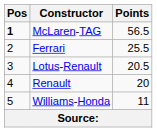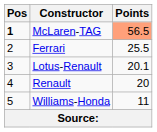 <table class="wikitable" style="font-size: 95%;">
 <tr>
 <th>Pos</th>
 <th>Constructor</th>
 <th>Points</th>
 </tr>
 <tr>
 <td><strong>1</strong></td>
 <td> <a href='#'>McLaren</a>-<a href='#'>TAG</a></td>
-<td align="right">56.5</td>
+<td align="right" style="background: lightsalmon;">56.5</td>
 </tr>
 <tr>
 <td>2</td>
 <td> <a href='#'>Ferrari</a></td>
 <td align="right">25.5</td>
 </tr>
 <tr>
 <td>3</td>
 <td> <a href='#'>Lotus</a>-<a href='#'>Renault</a></td>
-<td align="right">20.5</td>
+<td align="right">20.1</td>
 </tr>
 <tr>
 <td>4</td>
 <td> <a href='#'>Renault</a></td>
 <td align="right">20</td>
 </tr>
 <tr>
 <td>5</td>
 <td> <a href='#'>Williams</a>-<a href='#'>Honda</a></td>
 <td align="right">11</td>
 </tr>
 <tr>
 <th colspan=4>Source: </th>
 </tr>
 </table>
